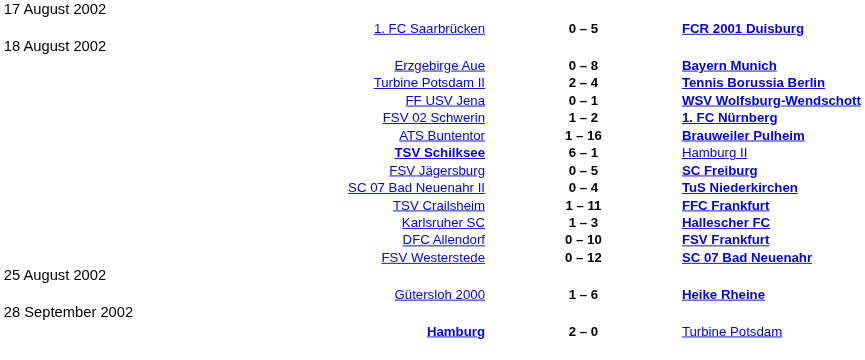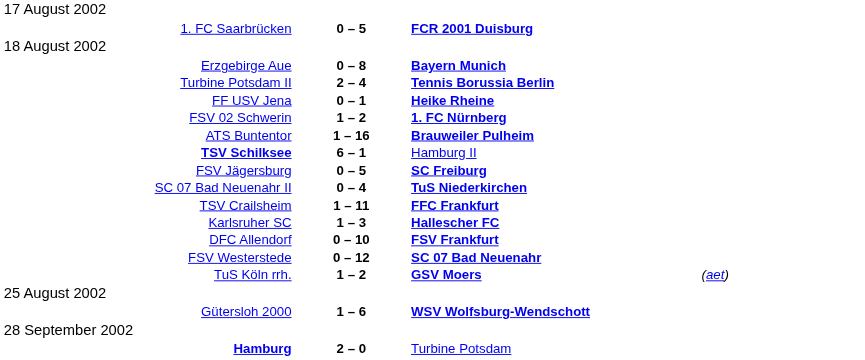 <table width=100% cellspacing=1>
 <tr>
 <th width=25%></th>
 <th width=10%></th>
 <th width=25%></th>
 </tr>
 <tr>
 <td>17 August 2002</td>
 </tr>
 <tr style=font-size:90%>
 <td align=right><a href='#'>1. FC Saarbrücken</a></td>
 <td align=center><strong>0 – 5</strong></td>
 <td><strong><a href='#'>FCR 2001 Duisburg</a></strong></td>
 </tr>
 <tr>
 <td>18 August 2002</td>
 </tr>
 <tr style=font-size:90%>
 <td align=right><a href='#'>Erzgebirge Aue</a></td>
 <td align=center><strong>0 – 8</strong></td>
 <td><strong><a href='#'>Bayern Munich</a></strong></td>
 </tr>
 <tr style=font-size:90%>
 <td align=right><a href='#'>Turbine Potsdam II</a></td>
 <td align=center><strong>2 – 4</strong></td>
 <td><strong><a href='#'>Tennis Borussia Berlin</a></strong></td>
 </tr>
 <tr style=font-size:90%>
 <td align=right><a href='#'>FF USV Jena</a></td>
 <td align=center><strong>0 – 1</strong></td>
-<td><strong><a href='#'>WSV Wolfsburg-Wendschott</a></strong></td>
+<td><strong><a href='#'>Heike Rheine</a></strong></td>
 </tr>
 <tr style=font-size:90%>
 <td align=right><a href='#'>FSV 02 Schwerin</a></td>
 <td align=center><strong>1 – 2</strong></td>
 <td><strong><a href='#'>1. FC Nürnberg</a></strong></td>
 </tr>
 <tr style=font-size:90%>
 <td align=right><a href='#'>ATS Buntentor</a></td>
 <td align=center><strong>1 – 16</strong></td>
 <td><strong><a href='#'>Brauweiler Pulheim</a></strong></td>
 </tr>
 <tr style=font-size:90%>
 <td align=right><strong><a href='#'>TSV Schilksee</a></strong></td>
 <td align=center><strong>6 – 1</strong></td>
 <td><a href='#'>Hamburg II</a></td>
 </tr>
 <tr style=font-size:90%>
 <td align=right><a href='#'>FSV Jägersburg</a></td>
 <td align=center><strong>0 – 5</strong></td>
 <td><strong><a href='#'>SC Freiburg</a></strong></td>
 </tr>
 <tr style=font-size:90%>
 <td align=right><a href='#'>SC 07 Bad Neuenahr II</a></td>
 <td align=center><strong>0 – 4</strong></td>
 <td><strong><a href='#'>TuS Niederkirchen</a></strong></td>
 </tr>
 <tr style=font-size:90%>
 <td align=right><a href='#'>TSV Crailsheim</a></td>
 <td align=center><strong>1 – 11</strong></td>
 <td><strong><a href='#'>FFC Frankfurt</a></strong></td>
 </tr>
 <tr style=font-size:90%>
 <td align=right><a href='#'>Karlsruher SC</a></td>
 <td align=center><strong>1 – 3</strong></td>
 <td><strong><a href='#'>Hallescher FC</a></strong></td>
 </tr>
 <tr style=font-size:90%>
 <td align=right><a href='#'>DFC Allendorf</a></td>
 <td align=center><strong>0 – 10</strong></td>
 <td><strong><a href='#'>FSV Frankfurt</a></strong></td>
 </tr>
 <tr style=font-size:90%>
 <td align=right><a href='#'>FSV Westerstede</a></td>
 <td align=center><strong>0 – 12</strong></td>
 <td><strong><a href='#'>SC 07 Bad Neuenahr</a></strong></td>
 </tr>
+<tr style=font-size:90%>
+<td align=right><a href='#'>TuS Köln rrh.</a></td>
+<td align=center><strong>1 – 2</strong></td>
+<td><strong><a href='#'>GSV Moers</a></strong></td>
+<td><em>(<a href='#'>aet</a>)</em></td>
+</tr>
 <tr>
 <td>25 August 2002</td>
 </tr>
 <tr style=font-size:90%>
 <td align=right><a href='#'>Gütersloh 2000</a></td>
 <td align=center><strong>1 – 6</strong></td>
-<td><strong><a href='#'>Heike Rheine</a></strong></td>
+<td><strong><a href='#'>WSV Wolfsburg-Wendschott</a></strong></td>
 </tr>
 <tr>
 <td>28 September 2002</td>
 </tr>
 <tr style=font-size:90%>
 <td align=right><strong><a href='#'>Hamburg</a></strong></td>
 <td align=center><strong>2 – 0</strong></td>
 <td><a href='#'>Turbine Potsdam</a></td>
 </tr>
 </table>
